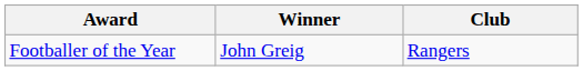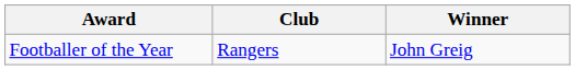 <table class="wikitable">
 <tr>
 <th width=170>Award</th>
+<th width=140>Club</th>
 <th width=150>Winner</th>
-<th width=140>Club</th>
 </tr>
 <tr>
 <td><a href='#'>Footballer of the Year</a></td>
+<td><a href='#'>Rangers</a></td>
 <td> <a href='#'>John Greig</a></td>
-<td><a href='#'>Rangers</a></td>
 </tr>
 </table>
